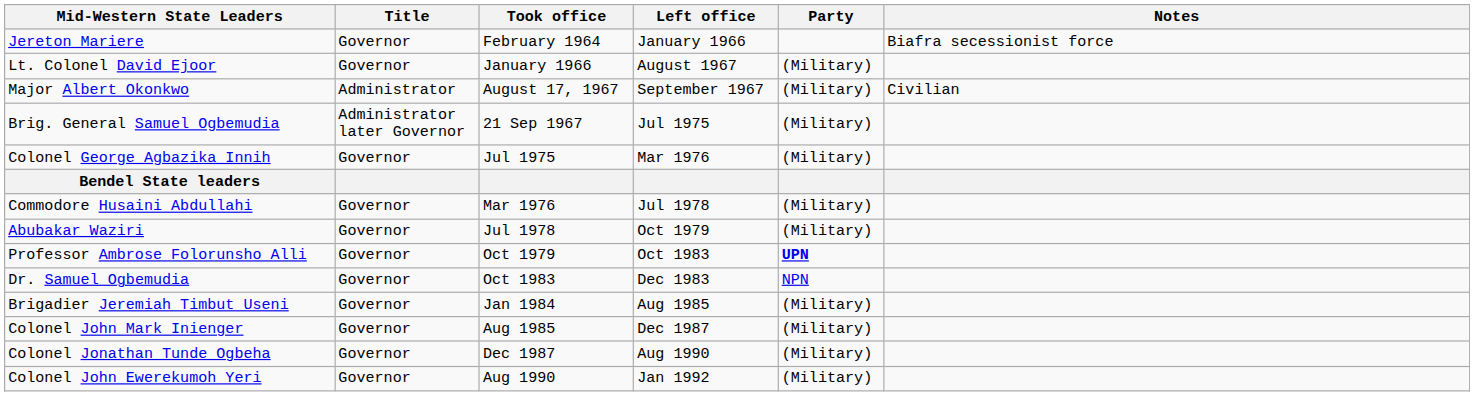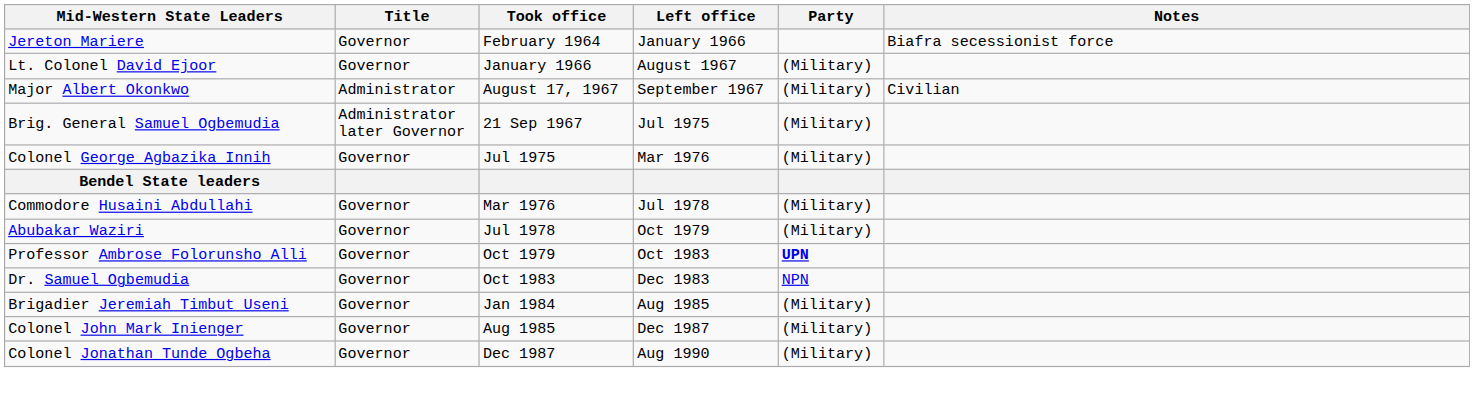 <table class="wikitable" border="1" style="width:100%; margin:auto; text-align:left">
 <tr>
 <th>Mid-Western State Leaders</th>
 <th>Title</th>
 <th>Took office</th>
 <th>Left office</th>
 <th>Party</th>
 <th width="40%">Notes</th>
 </tr>
 <tr -valign="top">
 <td><a href='#'>Jereton Mariere</a></td>
 <td>Governor</td>
 <td>February 1964</td>
 <td>January 1966</td>
 <td></td>
 <td>Biafra secessionist force</td>
 </tr>
 <tr -valign="top">
 <td>Lt. Colonel <a href='#'>David Ejoor</a></td>
 <td>Governor</td>
 <td>January 1966</td>
 <td>August 1967</td>
 <td>(Military)</td>
 <td></td>
 </tr>
 <tr -valign="top">
 <td>Major <a href='#'>Albert Okonkwo</a></td>
 <td>Administrator</td>
 <td>August 17, 1967</td>
 <td>September 1967</td>
 <td>(Military)</td>
 <td>Civilian</td>
 </tr>
 <tr -valign="top">
 <td>Brig. General <a href='#'>Samuel Ogbemudia</a></td>
 <td>Administrator<br>later Governor</td>
 <td>21 Sep 1967</td>
 <td>Jul 1975</td>
 <td>(Military)</td>
 <td></td>
 </tr>
 <tr -valign="top">
 <td>Colonel <a href='#'>George Agbazika Innih</a></td>
 <td>Governor</td>
 <td>Jul 1975</td>
 <td>Mar 1976</td>
 <td>(Military)</td>
 <td></td>
 </tr>
 <tr>
 <th>Bendel State leaders</th>
 <th></th>
 <th></th>
 <th></th>
 <th></th>
 <th width="40%"></th>
 </tr>
 <tr -valign="top">
 <td>Commodore <a href='#'>Husaini Abdullahi</a></td>
 <td>Governor</td>
 <td>Mar 1976</td>
 <td>Jul 1978</td>
 <td>(Military)</td>
 <td></td>
 </tr>
 <tr -valign="top">
 <td><a href='#'>Abubakar Waziri</a></td>
 <td>Governor</td>
 <td>Jul 1978</td>
 <td>Oct 1979</td>
 <td>(Military)</td>
 <td></td>
 </tr>
 <tr -valign="top">
 <td>Professor <a href='#'>Ambrose Folorunsho Alli</a></td>
 <td>Governor</td>
 <td>Oct 1979</td>
 <td>Oct 1983</td>
 <td><strong><a href='#'>UPN</a></strong></td>
 <td></td>
 </tr>
 <tr -valign="top">
 <td>Dr. <a href='#'>Samuel Ogbemudia</a></td>
 <td>Governor</td>
 <td>Oct 1983</td>
 <td>Dec 1983</td>
 <td><a href='#'>NPN</a></td>
 <td></td>
 </tr>
 <tr -valign="top">
 <td>Brigadier <a href='#'>Jeremiah Timbut Useni</a></td>
 <td>Governor</td>
 <td>Jan 1984</td>
 <td>Aug 1985</td>
 <td>(Military)</td>
 <td></td>
 </tr>
 <tr -valign="top">
 <td>Colonel <a href='#'>John Mark Inienger</a></td>
 <td>Governor</td>
 <td>Aug 1985</td>
 <td>Dec 1987</td>
 <td>(Military)</td>
 <td></td>
 </tr>
 <tr -valign="top">
 <td>Colonel <a href='#'>Jonathan Tunde Ogbeha</a></td>
 <td>Governor</td>
 <td>Dec 1987</td>
 <td>Aug 1990</td>
 <td>(Military)</td>
 <td></td>
 </tr>
-<tr -valign="top">
-<td>Colonel <a href='#'>John Ewerekumoh Yeri</a></td>
-<td>Governor</td>
-<td>Aug 1990</td>
-<td>Jan 1992</td>
-<td>(Military)</td>
-<td></td>
-</tr>
 </table>
